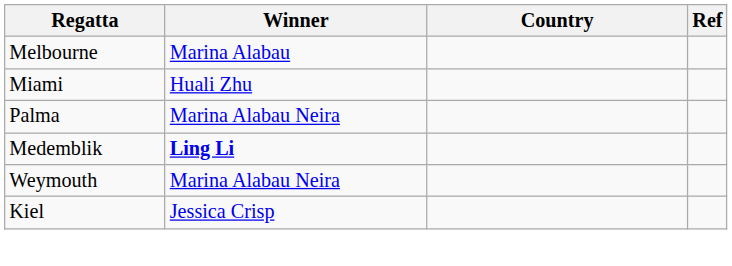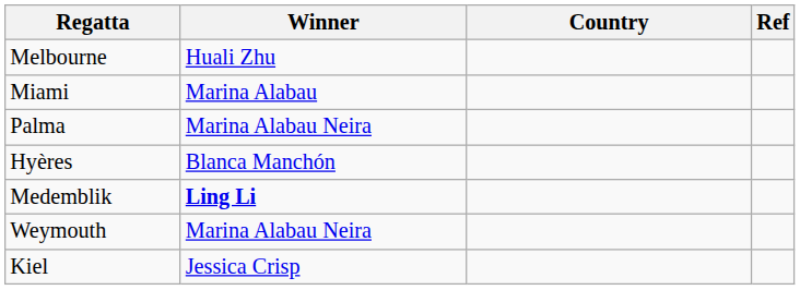 <table class="wikitable">
 <tr>
 <th width=120>Regatta</th>
 <th style="width:200px;">Winner</th>
 <th style="width:200px;">Country</th>
 <th>Ref</th>
 </tr>
 <tr>
 <td>Melbourne</td>
-<td><a href='#'>Marina Alabau</a></td>
+<td><a href='#'>Huali Zhu</a></td>
 <td></td>
 <td></td>
 </tr>
 <tr>
 <td>Miami</td>
-<td><a href='#'>Huali Zhu</a></td>
+<td><a href='#'>Marina Alabau</a></td>
 <td></td>
 <td></td>
 </tr>
 <tr>
 <td>Palma</td>
 <td><a href='#'>Marina Alabau Neira</a></td>
+<td></td>
+<td></td>
+</tr>
+<tr>
+<td>Hyères</td>
+<td><a href='#'>Blanca Manchón</a></td>
 <td></td>
 <td></td>
 </tr>
 <tr>
 <td>Medemblik</td>
 <td><strong><a href='#'>Ling Li</a></strong></td>
 <td></td>
 <td></td>
 </tr>
 <tr>
 <td>Weymouth</td>
 <td><a href='#'>Marina Alabau Neira</a></td>
 <td></td>
 <td></td>
 </tr>
 <tr>
 <td>Kiel</td>
 <td><a href='#'>Jessica Crisp</a></td>
 <td></td>
 <td></td>
 </tr>
 </table>
